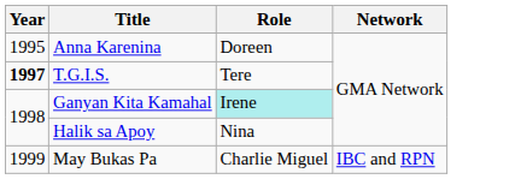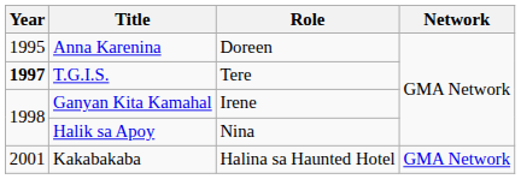 <table class="wikitable">
 <tr>
 <th>Year</th>
 <th>Title</th>
 <th>Role</th>
 <th>Network</th>
 </tr>
 <tr>
 <td>1995</td>
 <td><a href='#'>Anna Karenina</a></td>
 <td>Doreen</td>
 <td rowspan="4">GMA Network</td>
 </tr>
 <tr>
 <td><strong>1997</strong></td>
 <td><a href='#'>T.G.I.S.</a></td>
 <td>Tere</td>
 </tr>
 <tr>
 <td rowspan="2">1998</td>
 <td><a href='#'>Ganyan Kita Kamahal</a></td>
-<td style="background: paleturquoise;">Irene</td>
+<td>Irene</td>
 </tr>
 <tr>
 <td><a href='#'>Halik sa Apoy</a></td>
 <td>Nina</td>
 </tr>
 <tr>
-<td>1999</td>
-<td>May Bukas Pa</td>
-<td>Charlie Miguel</td>
-<td><a href='#'>IBC</a> and <a href='#'>RPN</a></td>
+<td>2001</td>
+<td>Kakabakaba</td>
+<td>Halina sa Haunted Hotel</td>
+<td><a href='#'>GMA Network</a></td>
 </tr>
 </table>
